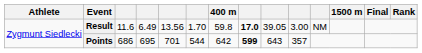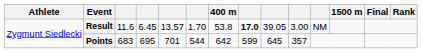 <table class="wikitable" style="font-size:90%">
 <tr>
 <th>Athlete</th>
 <th>Event</th>
 <th></th>
 <th></th>
 <th></th>
 <th></th>
 <th>400 m</th>
 <th></th>
 <th></th>
 <th></th>
 <th></th>
 <th>1500 m</th>
 <th>Final</th>
 <th>Rank</th>
 </tr>
 <tr align=center>
 <td align=left rowspan=2><a href='#'>Zygmunt Siedlecki</a></td>
 <th style="font-size:95%">Result</th>
 <td>11.6</td>
-<td>6.49</td>
-<td>13.56</td>
+<td>6.45</td>
+<td>13.57</td>
 <td>1.70</td>
-<td>59.8</td>
+<td>53.8</td>
 <td><strong>17.0</strong></td>
 <td>39.05</td>
 <td>3.00</td>
 <td>NM</td>
 <td></td>
 <td colspan=2></td>
 </tr>
 <tr align=center>
 <th style="font-size:95%">Points</th>
-<td>686</td>
+<td>683</td>
 <td>695</td>
 <td>701</td>
 <td>544</td>
 <td>642</td>
-<td><strong>599</strong></td>
-<td>643</td>
+<td>599</td>
+<td>645</td>
 <td>357</td>
 <td colspan=2></td>
 <td colspan=2></td>
 </tr>
 </table>
